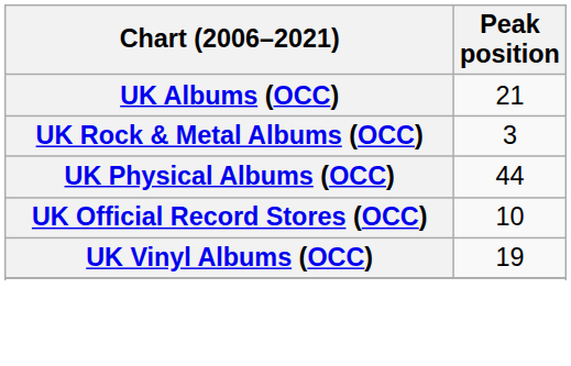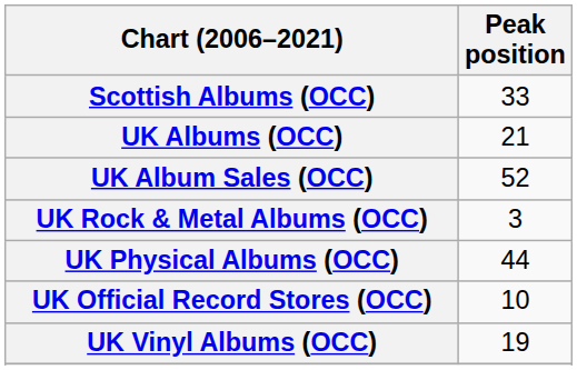 <table class="wikitable sortable plainrowheaders" style="text-align:center">
 <tr>
 <th scope="col" style="width:17em;">Chart (2006–2021)</th>
 <th scope="col">Peak<br>position</th>
 </tr>
 <tr>
+<th scope="row"><a href='#'>Scottish Albums</a> (<a href='#'>OCC</a>)</th>
+<td>33</td>
+</tr>
+<tr>
 <th scope="row"><a href='#'>UK Albums</a> (<a href='#'>OCC</a>)</th>
 <td>21</td>
+</tr>
+<tr>
+<th scope="row"><a href='#'>UK Album Sales</a> (<a href='#'>OCC</a>)</th>
+<td>52</td>
 </tr>
 <tr>
 <th scope="row"><a href='#'>UK Rock & Metal Albums</a> (<a href='#'>OCC</a>)</th>
 <td>3</td>
 </tr>
 <tr>
 <th scope="row"><a href='#'>UK Physical Albums</a> (<a href='#'>OCC</a>)</th>
 <td>44</td>
 </tr>
 <tr>
 <th scope="row"><a href='#'>UK Official Record Stores</a> (<a href='#'>OCC</a>)</th>
 <td>10</td>
 </tr>
 <tr>
 <th scope="row"><a href='#'>UK Vinyl Albums</a> (<a href='#'>OCC</a>)</th>
 <td>19</td>
 </tr>
 <tr>
 </tr>
 <tr>
 </tr>
 </table>
